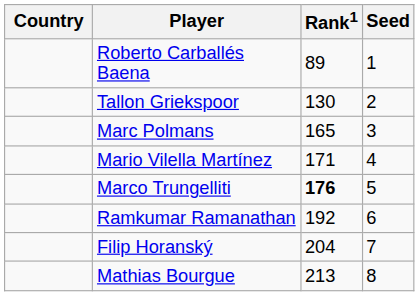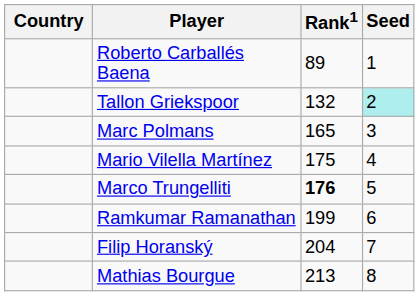 <table class="sortable wikitable">
 <tr>
 <th width="70">Country</th>
 <th width="175">Player</th>
 <th>Rank<sup>1</sup></th>
 <th>Seed</th>
 </tr>
 <tr>
 <td></td>
 <td><a href='#'>Roberto Carballés Baena</a></td>
 <td>89</td>
 <td>1</td>
 </tr>
 <tr>
 <td></td>
 <td><a href='#'>Tallon Griekspoor</a></td>
-<td>130</td>
-<td>2</td>
+<td>132</td>
+<td style="background: paleturquoise;">2</td>
 </tr>
 <tr>
 <td></td>
 <td><a href='#'>Marc Polmans</a></td>
 <td>165</td>
 <td>3</td>
 </tr>
 <tr>
 <td></td>
 <td><a href='#'>Mario Vilella Martínez</a></td>
-<td>171</td>
+<td>175</td>
 <td>4</td>
 </tr>
 <tr>
 <td></td>
 <td><a href='#'>Marco Trungelliti</a></td>
 <td><strong>176</strong></td>
 <td>5</td>
 </tr>
 <tr>
 <td></td>
 <td><a href='#'>Ramkumar Ramanathan</a></td>
-<td>192</td>
+<td>199</td>
 <td>6</td>
 </tr>
 <tr>
 <td></td>
 <td><a href='#'>Filip Horanský</a></td>
 <td>204</td>
 <td>7</td>
 </tr>
 <tr>
 <td></td>
 <td><a href='#'>Mathias Bourgue</a></td>
 <td>213</td>
 <td>8</td>
 </tr>
 </table>
